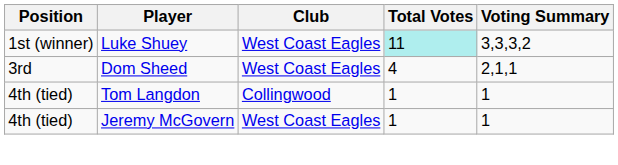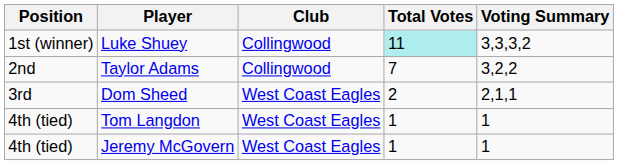 <table class="wikitable">
 <tr>
 <th>Position</th>
 <th>Player</th>
 <th>Club</th>
 <th>Total Votes</th>
 <th>Voting Summary</th>
 </tr>
 <tr>
 <td>1st (winner)</td>
 <td><a href='#'>Luke Shuey</a></td>
-<td><a href='#'>West Coast Eagles</a></td>
+<td><a href='#'>Collingwood</a></td>
 <td style="background: paleturquoise;">11</td>
 <td>3,3,3,2</td>
+</tr>
+<tr>
+<td>2nd</td>
+<td><a href='#'>Taylor Adams</a></td>
+<td><a href='#'>Collingwood</a></td>
+<td>7</td>
+<td>3,2,2</td>
 </tr>
 <tr>
 <td>3rd</td>
 <td><a href='#'>Dom Sheed</a></td>
 <td><a href='#'>West Coast Eagles</a></td>
-<td>4</td>
+<td>2</td>
 <td>2,1,1</td>
 </tr>
 <tr>
 <td>4th (tied)</td>
 <td><a href='#'>Tom Langdon</a></td>
-<td><a href='#'>Collingwood</a></td>
+<td><a href='#'>West Coast Eagles</a></td>
 <td>1</td>
 <td>1</td>
 </tr>
 <tr>
 <td>4th (tied)</td>
 <td><a href='#'>Jeremy McGovern</a></td>
 <td><a href='#'>West Coast Eagles</a></td>
 <td>1</td>
 <td>1</td>
 </tr>
 </table>
